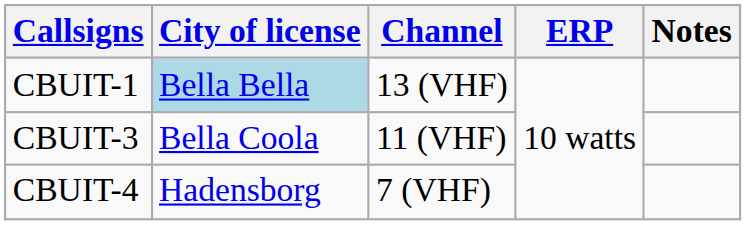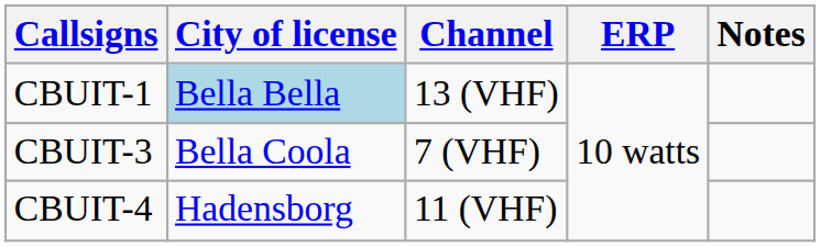 <table class="wikitable sortable">
 <tr>
 <th><a href='#'>Callsigns</a></th>
 <th><a href='#'>City of license</a></th>
 <th><a href='#'>Channel</a></th>
 <th><a href='#'>ERP</a></th>
 <th>Notes</th>
 </tr>
 <tr>
 <td>CBUIT-1</td>
 <td style="background: lightblue;"><a href='#'>Bella Bella</a></td>
 <td>13 (VHF)</td>
 <td rowspan=3>10 watts</td>
 <td></td>
 </tr>
 <tr>
 <td>CBUIT-3</td>
 <td><a href='#'>Bella Coola</a></td>
-<td>11 (VHF)</td>
+<td>7 (VHF)</td>
 <td></td>
 </tr>
 <tr>
 <td>CBUIT-4</td>
 <td><a href='#'>Hadensborg</a></td>
-<td>7 (VHF)</td>
+<td>11 (VHF)</td>
 <td></td>
 </tr>
 </table>
